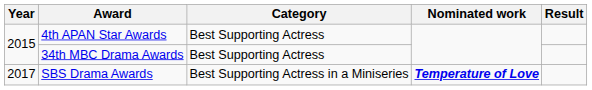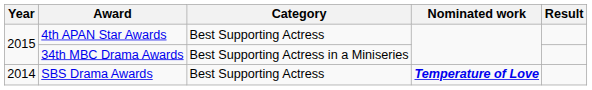 <table class="wikitable sortable">
 <tr>
 <th>Year</th>
 <th>Award</th>
 <th>Category</th>
 <th>Nominated work</th>
 <th>Result</th>
 </tr>
 <tr>
 <td rowspan="2">2015</td>
 <td><a href='#'>4th APAN Star Awards</a></td>
 <td>Best Supporting Actress</td>
 <td rowspan="2"></td>
 <td></td>
 </tr>
 <tr>
 <td><a href='#'>34th MBC Drama Awards</a></td>
-<td>Best Supporting Actress</td>
+<td>Best Supporting Actress in a Miniseries</td>
 <td></td>
 </tr>
 <tr>
-<td>2017</td>
+<td>2014</td>
 <td><a href='#'>SBS Drama Awards</a></td>
-<td>Best Supporting Actress in a Miniseries</td>
+<td>Best Supporting Actress</td>
 <td><strong><em><a href='#'>Temperature of Love</a></em></strong></td>
 <td></td>
 </tr>
 </table>
